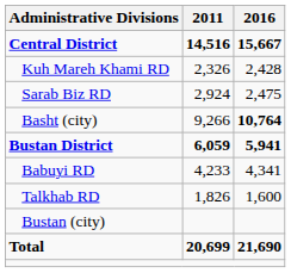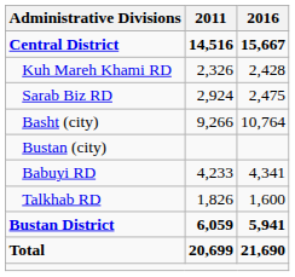 <table class="wikitable">
 <tr>
 <th>Administrative Divisions</th>
 <th>2011</th>
 <th>2016</th>
 </tr>
 <tr>
 <td><strong><a href='#'>Central District</a></strong></td>
 <td style="text-align: right;"><strong>14,516</strong></td>
 <td style="text-align: right;"><strong>15,667</strong></td>
 </tr>
 <tr>
 <td style="padding-left: 1em;"><a href='#'>Kuh Mareh Khami RD</a></td>
 <td style="text-align: right;">2,326</td>
 <td style="text-align: right;">2,428</td>
 </tr>
 <tr>
 <td style="padding-left: 1em;"><a href='#'>Sarab Biz RD</a></td>
 <td style="text-align: right;">2,924</td>
 <td style="text-align: right;">2,475</td>
 </tr>
 <tr>
 <td style="padding-left: 1em;"><a href='#'>Basht</a> (city)</td>
 <td style="text-align: right;">9,266</td>
-<td style="text-align: right;"><strong>10,764</strong></td>
+<td style="text-align: right;">10,764</td>
 </tr>
 <tr>
-<td><strong><a href='#'>Bustan District</a></strong></td>
-<td style="text-align: right;"><strong>6,059</strong></td>
-<td style="text-align: right;"><strong>5,941</strong></td>
+<td style="padding-left: 1em;"><a href='#'>Bustan</a> (city)</td>
+<td style="text-align: right;"></td>
+<td style="text-align: right;"></td>
 </tr>
 <tr>
 <td style="padding-left: 1em;"><a href='#'>Babuyi RD</a></td>
 <td style="text-align: right;">4,233</td>
 <td style="text-align: right;">4,341</td>
 </tr>
 <tr>
 <td style="padding-left: 1em;"><a href='#'>Talkhab RD</a></td>
 <td style="text-align: right;">1,826</td>
 <td style="text-align: right;">1,600</td>
 </tr>
 <tr>
-<td style="padding-left: 1em;"><a href='#'>Bustan</a> (city)</td>
-<td style="text-align: right;"></td>
-<td style="text-align: right;"></td>
+<td><strong><a href='#'>Bustan District</a></strong></td>
+<td style="text-align: right;"><strong>6,059</strong></td>
+<td style="text-align: right;"><strong>5,941</strong></td>
 </tr>
 <tr>
 <td><strong>Total</strong></td>
 <td style="text-align: right;"><strong>20,699</strong></td>
 <td style="text-align: right;"><strong>21,690</strong></td>
 </tr>
 <tr>
 <td colspan=3></td>
 </tr>
 </table>
